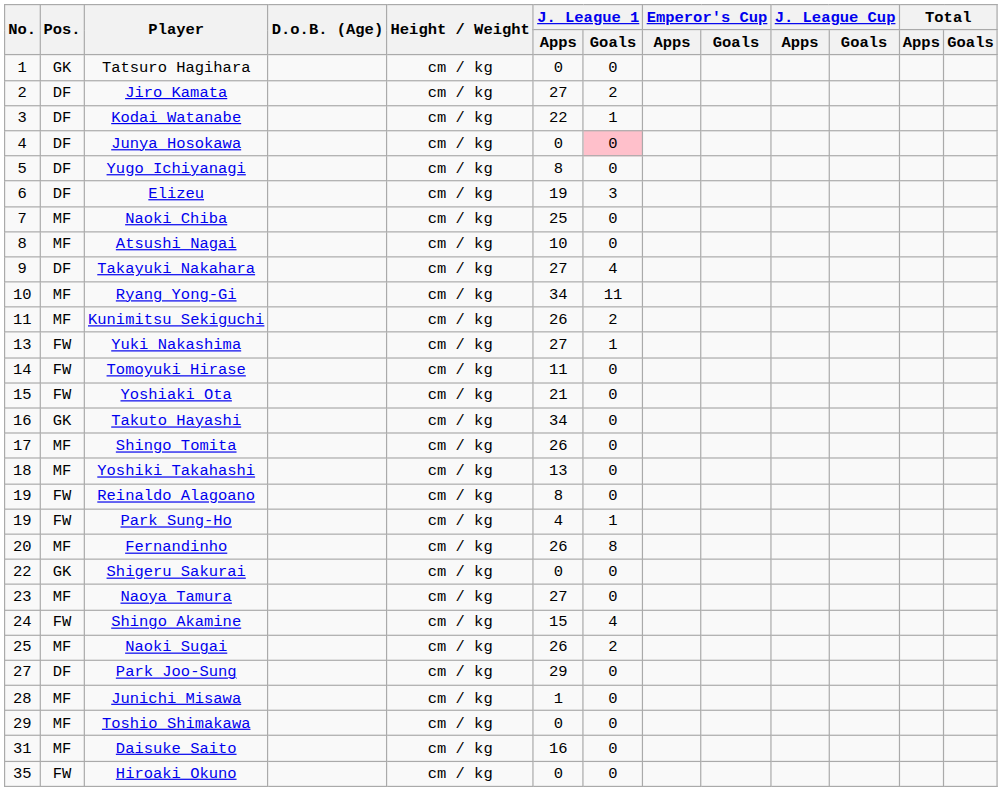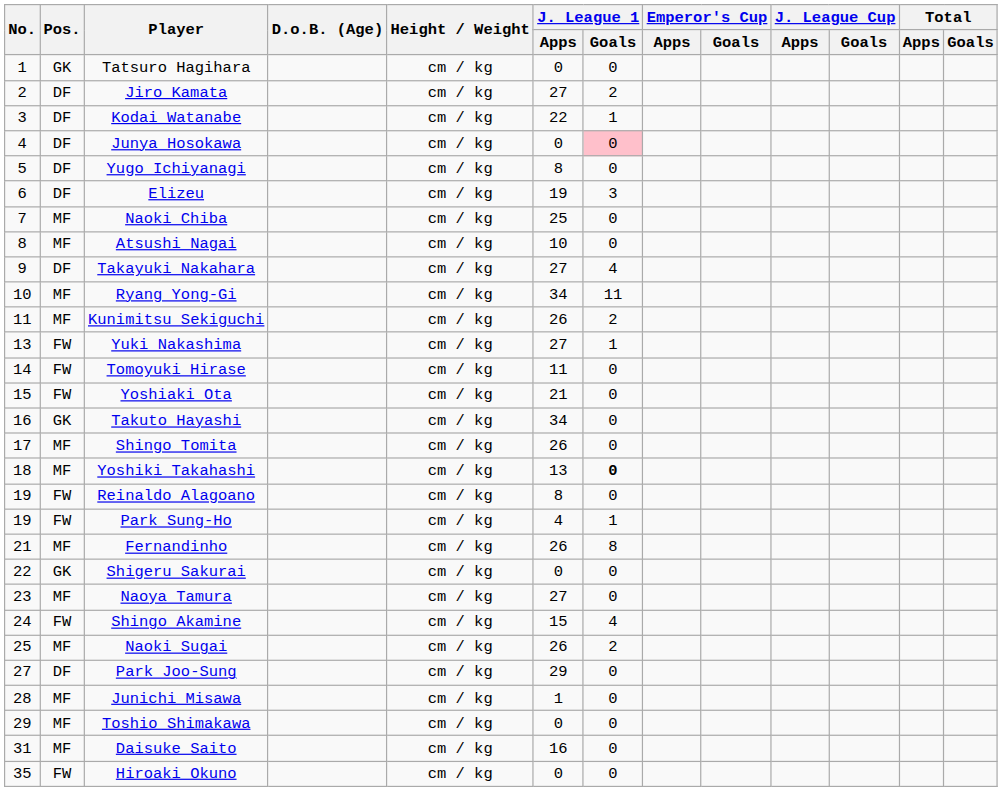 <table class="wikitable" style="text-align:center;">
 <tr>
 <th rowspan="2">No.</th>
 <th rowspan="2">Pos.</th>
 <th rowspan="2">Player</th>
 <th rowspan="2">D.o.B. (Age)</th>
 <th rowspan="2">Height / Weight</th>
 <th colspan="2"><a href='#'>J. League 1</a></th>
 <th colspan="2"><a href='#'>Emperor's Cup</a></th>
 <th colspan="2"><a href='#'>J. League Cup</a></th>
 <th colspan="2">Total</th>
 </tr>
 <tr>
 <th>Apps</th>
 <th>Goals</th>
 <th>Apps</th>
 <th>Goals</th>
 <th>Apps</th>
 <th>Goals</th>
 <th>Apps</th>
 <th>Goals</th>
 </tr>
 <tr>
 <td>1</td>
 <td>GK</td>
 <td>Tatsuro Hagihara</td>
 <td></td>
 <td>cm / kg</td>
 <td>0</td>
 <td>0</td>
 <td></td>
 <td></td>
 <td></td>
 <td></td>
 <td></td>
 <td></td>
 </tr>
 <tr>
 <td>2</td>
 <td>DF</td>
 <td><a href='#'>Jiro Kamata</a></td>
 <td></td>
 <td>cm / kg</td>
 <td>27</td>
 <td>2</td>
 <td></td>
 <td></td>
 <td></td>
 <td></td>
 <td></td>
 <td></td>
 </tr>
 <tr>
 <td>3</td>
 <td>DF</td>
 <td><a href='#'>Kodai Watanabe</a></td>
 <td></td>
 <td>cm / kg</td>
 <td>22</td>
 <td>1</td>
 <td></td>
 <td></td>
 <td></td>
 <td></td>
 <td></td>
 <td></td>
 </tr>
 <tr>
 <td>4</td>
 <td>DF</td>
 <td><a href='#'>Junya Hosokawa</a></td>
 <td></td>
 <td>cm / kg</td>
 <td>0</td>
 <td style="background: pink;">0</td>
 <td></td>
 <td></td>
 <td></td>
 <td></td>
 <td></td>
 <td></td>
 </tr>
 <tr>
 <td>5</td>
 <td>DF</td>
 <td><a href='#'>Yugo Ichiyanagi</a></td>
 <td></td>
 <td>cm / kg</td>
 <td>8</td>
 <td>0</td>
 <td></td>
 <td></td>
 <td></td>
 <td></td>
 <td></td>
 <td></td>
 </tr>
 <tr>
 <td>6</td>
 <td>DF</td>
 <td><a href='#'>Elizeu</a></td>
 <td></td>
 <td>cm / kg</td>
 <td>19</td>
 <td>3</td>
 <td></td>
 <td></td>
 <td></td>
 <td></td>
 <td></td>
 <td></td>
 </tr>
 <tr>
 <td>7</td>
 <td>MF</td>
 <td><a href='#'>Naoki Chiba</a></td>
 <td></td>
 <td>cm / kg</td>
 <td>25</td>
 <td>0</td>
 <td></td>
 <td></td>
 <td></td>
 <td></td>
 <td></td>
 <td></td>
 </tr>
 <tr>
 <td>8</td>
 <td>MF</td>
 <td><a href='#'>Atsushi Nagai</a></td>
 <td></td>
 <td>cm / kg</td>
 <td>10</td>
 <td>0</td>
 <td></td>
 <td></td>
 <td></td>
 <td></td>
 <td></td>
 <td></td>
 </tr>
 <tr>
 <td>9</td>
 <td>DF</td>
 <td><a href='#'>Takayuki Nakahara</a></td>
 <td></td>
 <td>cm / kg</td>
 <td>27</td>
 <td>4</td>
 <td></td>
 <td></td>
 <td></td>
 <td></td>
 <td></td>
 <td></td>
 </tr>
 <tr>
 <td>10</td>
 <td>MF</td>
 <td><a href='#'>Ryang Yong-Gi</a></td>
 <td></td>
 <td>cm / kg</td>
 <td>34</td>
 <td>11</td>
 <td></td>
 <td></td>
 <td></td>
 <td></td>
 <td></td>
 <td></td>
 </tr>
 <tr>
 <td>11</td>
 <td>MF</td>
 <td><a href='#'>Kunimitsu Sekiguchi</a></td>
 <td></td>
 <td>cm / kg</td>
 <td>26</td>
 <td>2</td>
 <td></td>
 <td></td>
 <td></td>
 <td></td>
 <td></td>
 <td></td>
 </tr>
 <tr>
 <td>13</td>
 <td>FW</td>
 <td><a href='#'>Yuki Nakashima</a></td>
 <td></td>
 <td>cm / kg</td>
 <td>27</td>
 <td>1</td>
 <td></td>
 <td></td>
 <td></td>
 <td></td>
 <td></td>
 <td></td>
 </tr>
 <tr>
 <td>14</td>
 <td>FW</td>
 <td><a href='#'>Tomoyuki Hirase</a></td>
 <td></td>
 <td>cm / kg</td>
 <td>11</td>
 <td>0</td>
 <td></td>
 <td></td>
 <td></td>
 <td></td>
 <td></td>
 <td></td>
 </tr>
 <tr>
 <td>15</td>
 <td>FW</td>
 <td><a href='#'>Yoshiaki Ota</a></td>
 <td></td>
 <td>cm / kg</td>
 <td>21</td>
 <td>0</td>
 <td></td>
 <td></td>
 <td></td>
 <td></td>
 <td></td>
 <td></td>
 </tr>
 <tr>
 <td>16</td>
 <td>GK</td>
 <td><a href='#'>Takuto Hayashi</a></td>
 <td></td>
 <td>cm / kg</td>
 <td>34</td>
 <td>0</td>
 <td></td>
 <td></td>
 <td></td>
 <td></td>
 <td></td>
 <td></td>
 </tr>
 <tr>
 <td>17</td>
 <td>MF</td>
 <td><a href='#'>Shingo Tomita</a></td>
 <td></td>
 <td>cm / kg</td>
 <td>26</td>
 <td>0</td>
 <td></td>
 <td></td>
 <td></td>
 <td></td>
 <td></td>
 <td></td>
 </tr>
 <tr>
 <td>18</td>
 <td>MF</td>
 <td><a href='#'>Yoshiki Takahashi</a></td>
 <td></td>
 <td>cm / kg</td>
 <td>13</td>
-<td>0</td>
+<td><strong>0</strong></td>
 <td></td>
 <td></td>
 <td></td>
 <td></td>
 <td></td>
 <td></td>
 </tr>
 <tr>
 <td>19</td>
 <td>FW</td>
 <td><a href='#'>Reinaldo Alagoano</a></td>
 <td></td>
 <td>cm / kg</td>
 <td>8</td>
 <td>0</td>
 <td></td>
 <td></td>
 <td></td>
 <td></td>
 <td></td>
 <td></td>
 </tr>
 <tr>
 <td>19</td>
 <td>FW</td>
 <td><a href='#'>Park Sung-Ho</a></td>
 <td></td>
 <td>cm / kg</td>
 <td>4</td>
 <td>1</td>
 <td></td>
 <td></td>
 <td></td>
 <td></td>
 <td></td>
 <td></td>
 </tr>
 <tr>
-<td>20</td>
+<td>21</td>
 <td>MF</td>
 <td><a href='#'>Fernandinho</a></td>
 <td></td>
 <td>cm / kg</td>
 <td>26</td>
 <td>8</td>
 <td></td>
 <td></td>
 <td></td>
 <td></td>
 <td></td>
 <td></td>
 </tr>
 <tr>
 <td>22</td>
 <td>GK</td>
 <td><a href='#'>Shigeru Sakurai</a></td>
 <td></td>
 <td>cm / kg</td>
 <td>0</td>
 <td>0</td>
 <td></td>
 <td></td>
 <td></td>
 <td></td>
 <td></td>
 <td></td>
 </tr>
 <tr>
 <td>23</td>
 <td>MF</td>
 <td><a href='#'>Naoya Tamura</a></td>
 <td></td>
 <td>cm / kg</td>
 <td>27</td>
 <td>0</td>
 <td></td>
 <td></td>
 <td></td>
 <td></td>
 <td></td>
 <td></td>
 </tr>
 <tr>
 <td>24</td>
 <td>FW</td>
 <td><a href='#'>Shingo Akamine</a></td>
 <td></td>
 <td>cm / kg</td>
 <td>15</td>
 <td>4</td>
 <td></td>
 <td></td>
 <td></td>
 <td></td>
 <td></td>
 <td></td>
 </tr>
 <tr>
 <td>25</td>
 <td>MF</td>
 <td><a href='#'>Naoki Sugai</a></td>
 <td></td>
 <td>cm / kg</td>
 <td>26</td>
 <td>2</td>
 <td></td>
 <td></td>
 <td></td>
 <td></td>
 <td></td>
 <td></td>
 </tr>
 <tr>
 <td>27</td>
 <td>DF</td>
 <td><a href='#'>Park Joo-Sung</a></td>
 <td></td>
 <td>cm / kg</td>
 <td>29</td>
 <td>0</td>
 <td></td>
 <td></td>
 <td></td>
 <td></td>
 <td></td>
 <td></td>
 </tr>
 <tr>
 <td>28</td>
 <td>MF</td>
 <td><a href='#'>Junichi Misawa</a></td>
 <td></td>
 <td>cm / kg</td>
 <td>1</td>
 <td>0</td>
 <td></td>
 <td></td>
 <td></td>
 <td></td>
 <td></td>
 <td></td>
 </tr>
 <tr>
 <td>29</td>
 <td>MF</td>
 <td><a href='#'>Toshio Shimakawa</a></td>
 <td></td>
 <td>cm / kg</td>
 <td>0</td>
 <td>0</td>
 <td></td>
 <td></td>
 <td></td>
 <td></td>
 <td></td>
 <td></td>
 </tr>
 <tr>
 <td>31</td>
 <td>MF</td>
 <td><a href='#'>Daisuke Saito</a></td>
 <td></td>
 <td>cm / kg</td>
 <td>16</td>
 <td>0</td>
 <td></td>
 <td></td>
 <td></td>
 <td></td>
 <td></td>
 <td></td>
 </tr>
 <tr>
 <td>35</td>
 <td>FW</td>
 <td><a href='#'>Hiroaki Okuno</a></td>
 <td></td>
 <td>cm / kg</td>
 <td>0</td>
 <td>0</td>
 <td></td>
 <td></td>
 <td></td>
 <td></td>
 <td></td>
 <td></td>
 </tr>
 </table>
